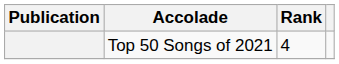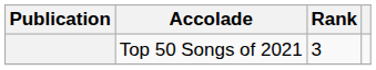 <table class="sortable wikitable plainrowheaders  mw-collapsible">
 <tr>
 <th scope="col">Publication</th>
 <th scope="col" class="unsortable">Accolade</th>
 <th scope="col">Rank</th>
 <th scope="col" class="unsortable"></th>
 </tr>
 <tr>
 <th scope="row"><em></em></th>
 <td>Top 50 Songs of 2021</td>
-<td>4</td>
+<td>3</td>
 <td></td>
 </tr>
 <tr>
 </tr>
 </table>
